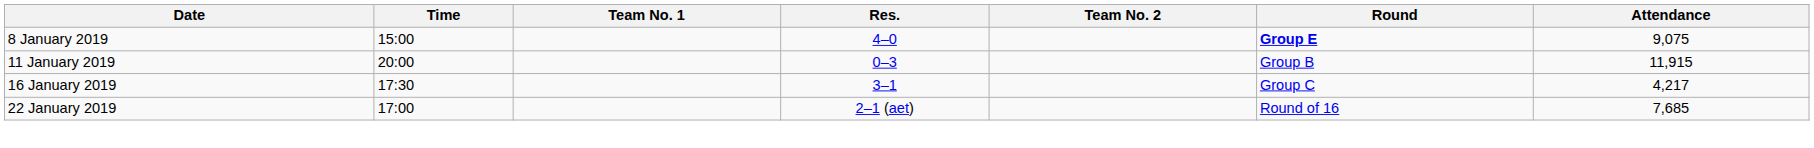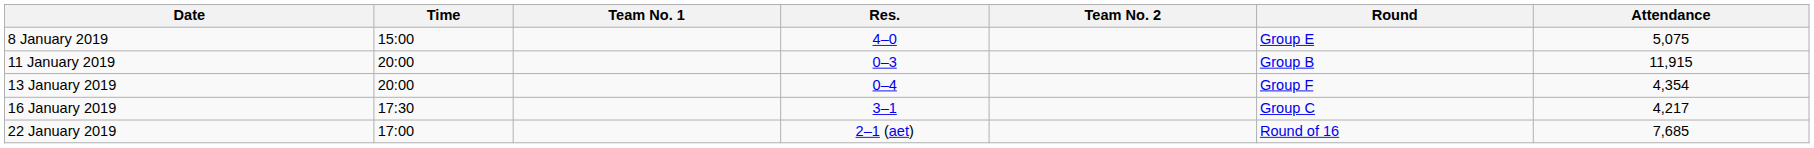 <table class="wikitable" style="text-align:left; width:100%;">
 <tr>
 <th>Date</th>
 <th>Time</th>
 <th>Team No. 1</th>
 <th>Res.</th>
 <th>Team No. 2</th>
 <th>Round</th>
 <th>Attendance</th>
 </tr>
 <tr>
 <td>8 January 2019</td>
 <td>15:00</td>
 <td></td>
 <td style="text-align:center;"><a href='#'>4–0</a></td>
 <td></td>
-<td><strong><a href='#'>Group E</a></strong></td>
-<td style="text-align:center;">9,075</td>
+<td><a href='#'>Group E</a></td>
+<td style="text-align:center;">5,075</td>
 </tr>
 <tr>
 <td>11 January 2019</td>
 <td>20:00</td>
 <td></td>
 <td style="text-align:center;"><a href='#'>0–3</a></td>
 <td></td>
 <td><a href='#'>Group B</a></td>
 <td style="text-align:center;">11,915</td>
+</tr>
+<tr>
+<td>13 January 2019</td>
+<td>20:00</td>
+<td></td>
+<td style="text-align:center;"><a href='#'>0–4</a></td>
+<td></td>
+<td><a href='#'>Group F</a></td>
+<td style="text-align:center;">4,354</td>
 </tr>
 <tr -->
 <td>16 January 2019</td>
 <td>17:30</td>
 <td></td>
 <td style="text-align:center;"><a href='#'>3–1</a></td>
 <td></td>
 <td><a href='#'>Group C</a></td>
 <td style="text-align:center;">4,217</td>
 </tr>
 <tr>
 <td>22 January 2019</td>
 <td>17:00</td>
 <td></td>
 <td style="text-align:center;"><a href='#'>2–1</a> (<a href='#'>aet</a>)</td>
 <td></td>
 <td><a href='#'>Round of 16</a></td>
 <td style="text-align:center;">7,685</td>
 </tr>
 </table>
